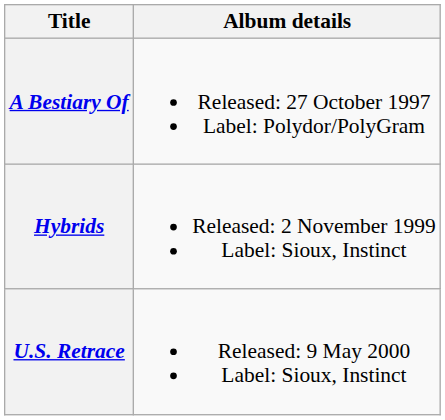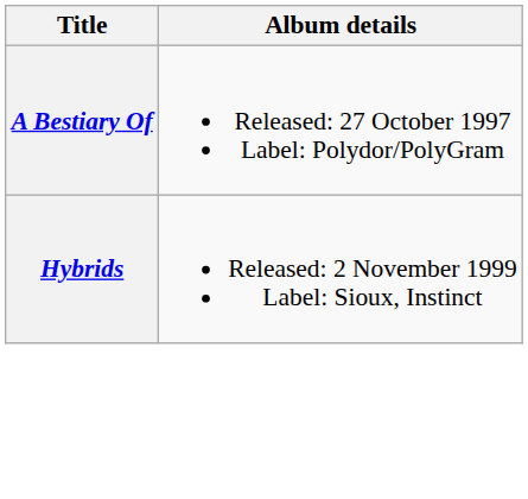 <table class="wikitable plainrowheaders" style="text-align:center;">
 <tr>
 <th scope="col">Title</th>
 <th scope="col">Album details</th>
 </tr>
 <tr>
 <th scope="row"><em><a href='#'>A Bestiary Of</a></em></th>
 <td><br><ul><li>Released: 27 October 1997</li><li>Label: Polydor/PolyGram</li></ul></td>
 </tr>
 <tr>
 <th scope="row"><em><a href='#'>Hybrids</a></em></th>
 <td><br><ul><li>Released: 2 November 1999</li><li>Label: Sioux, Instinct</li></ul></td>
 </tr>
-<tr>
-<th scope="row"><em><a href='#'>U.S. Retrace</a></em></th>
-<td><br><ul><li>Released: 9 May 2000</li><li>Label: Sioux, Instinct</li></ul></td>
-</tr>
 </table>
